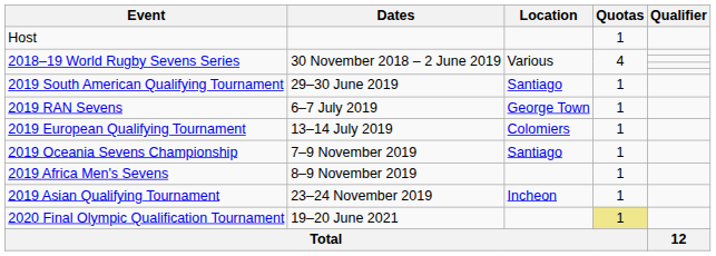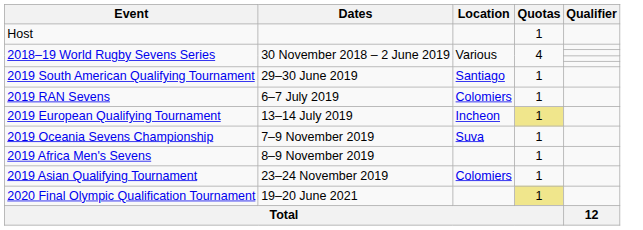 <table class=wikitable>
 <tr>
 <th>Event</th>
 <th>Dates</th>
 <th>Location</th>
 <th>Quotas</th>
 <th>Qualifier</th>
 </tr>
 <tr>
 <td>Host</td>
 <td></td>
 <td></td>
 <td align=center>1</td>
 <td></td>
 </tr>
 <tr>
 <td rowspan=4><a href='#'>2018–19 World Rugby Sevens Series</a></td>
 <td rowspan=4>30 November 2018 – 2 June 2019</td>
 <td rowspan=4>Various</td>
 <td rowspan=4 align=center>4</td>
 <td></td>
 </tr>
 <tr>
 <td></td>
 </tr>
 <tr>
 <td></td>
 </tr>
 <tr>
 <td></td>
 </tr>
 <tr>
 <td><a href='#'>2019 South American Qualifying Tournament</a></td>
 <td>29–30 June 2019</td>
 <td> <a href='#'>Santiago</a></td>
 <td align=center>1</td>
 <td></td>
 </tr>
 <tr>
 <td><a href='#'>2019 RAN Sevens</a></td>
 <td>6–7 July 2019</td>
-<td> <a href='#'>George Town</a></td>
+<td> <a href='#'>Colomiers</a></td>
 <td align=center>1</td>
 <td></td>
 </tr>
 <tr>
 <td><a href='#'>2019 European Qualifying Tournament</a></td>
 <td>13–14 July 2019</td>
-<td> <a href='#'>Colomiers</a></td>
-<td align=center>1</td>
+<td> <a href='#'>Incheon</a></td>
+<td align=center style="background: khaki;">1</td>
 <td></td>
 </tr>
 <tr>
 <td><a href='#'>2019 Oceania Sevens Championship</a></td>
 <td>7–9 November 2019</td>
-<td> <a href='#'>Santiago</a></td>
+<td> <a href='#'>Suva</a></td>
 <td align=center>1</td>
 <td></td>
 </tr>
 <tr>
 <td><a href='#'>2019 Africa Men's Sevens</a></td>
 <td>8–9 November 2019</td>
 <td></td>
 <td align=center>1</td>
 <td></td>
 </tr>
 <tr>
 <td><a href='#'>2019 Asian Qualifying Tournament</a></td>
 <td>23–24 November 2019</td>
-<td> <a href='#'>Incheon</a></td>
+<td> <a href='#'>Colomiers</a></td>
 <td align=center>1</td>
 <td></td>
 </tr>
 <tr>
 <td><a href='#'>2020 Final Olympic Qualification Tournament</a></td>
 <td>19–20 June 2021</td>
 <td></td>
 <td align=center style="background: khaki;">1</td>
 <td></td>
 </tr>
 <tr>
 <th colspan=4>Total</th>
 <th>12</th>
 </tr>
 </table>
